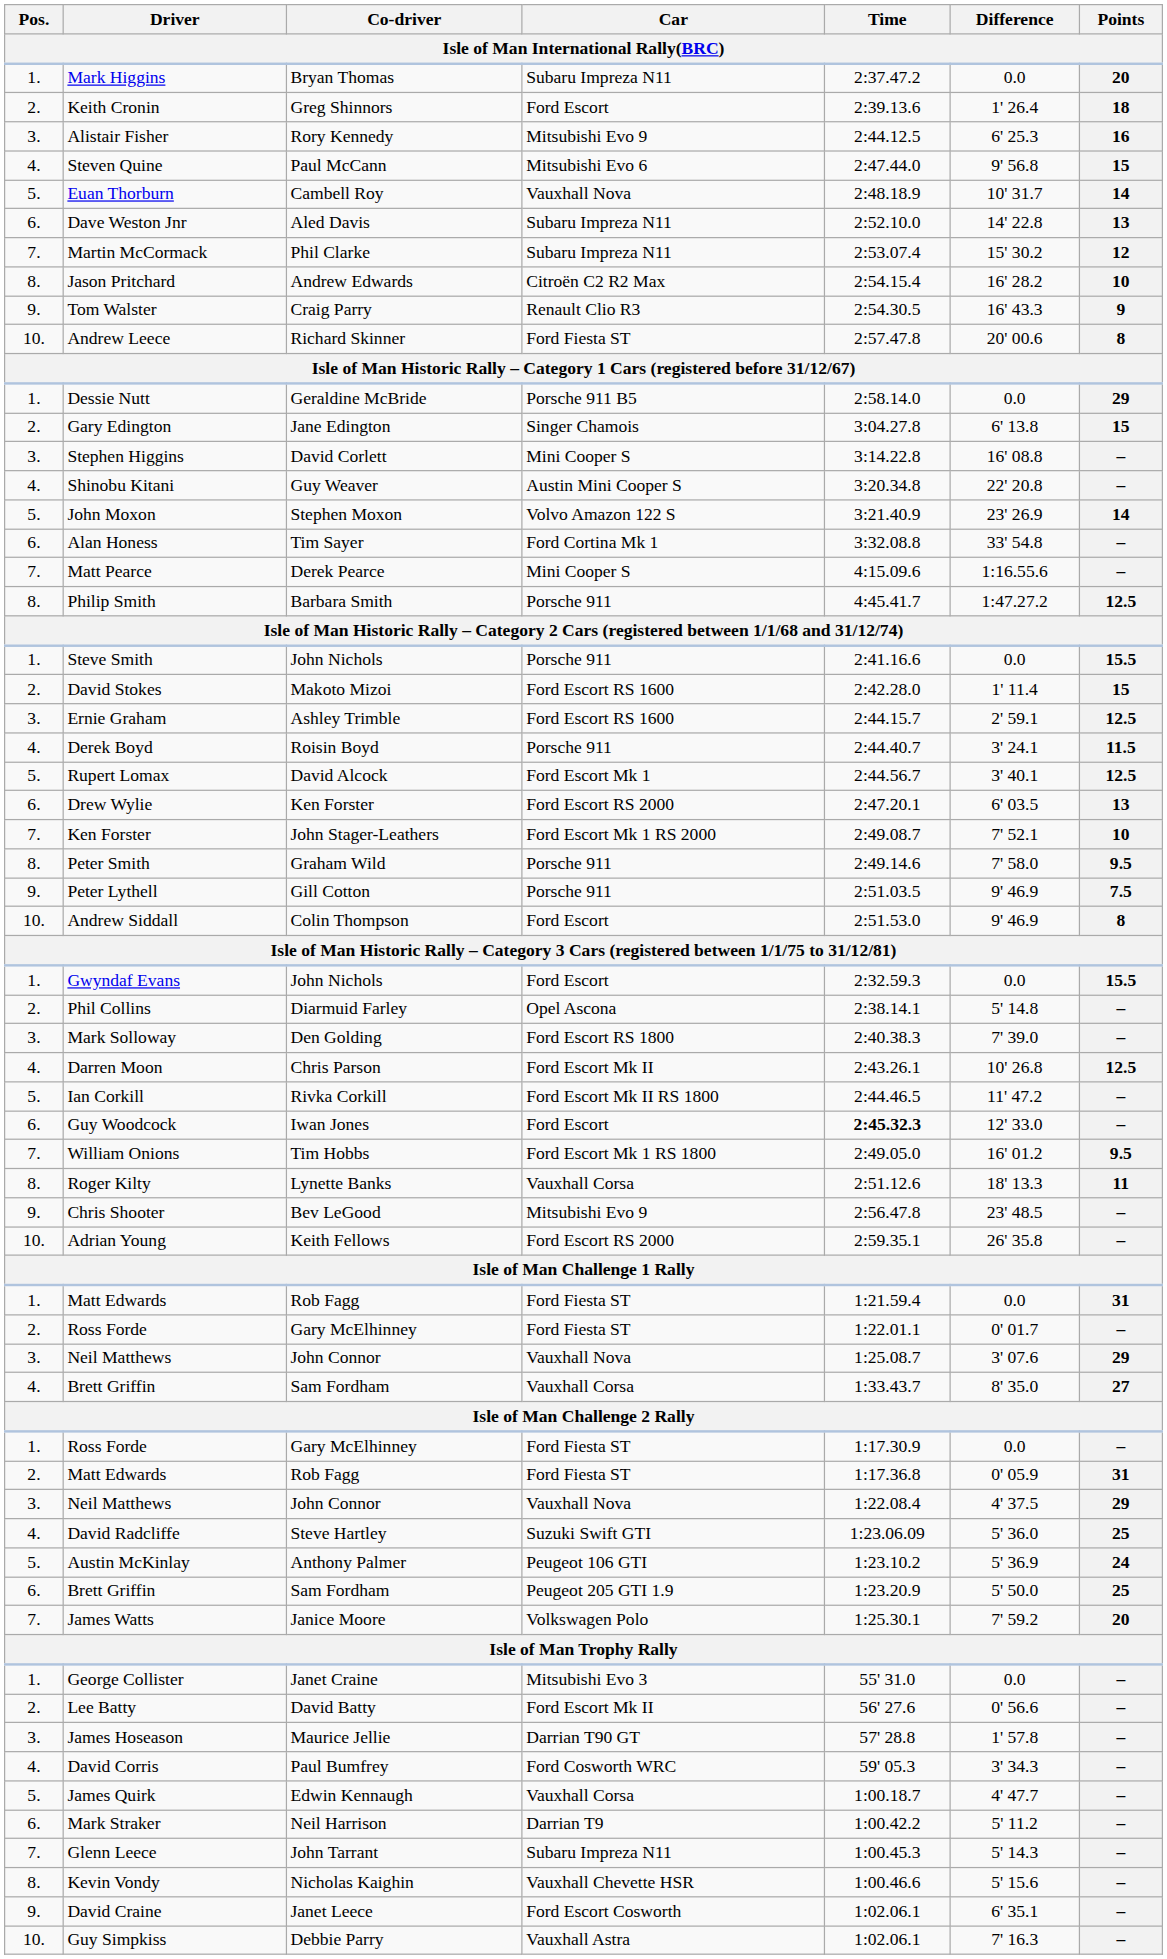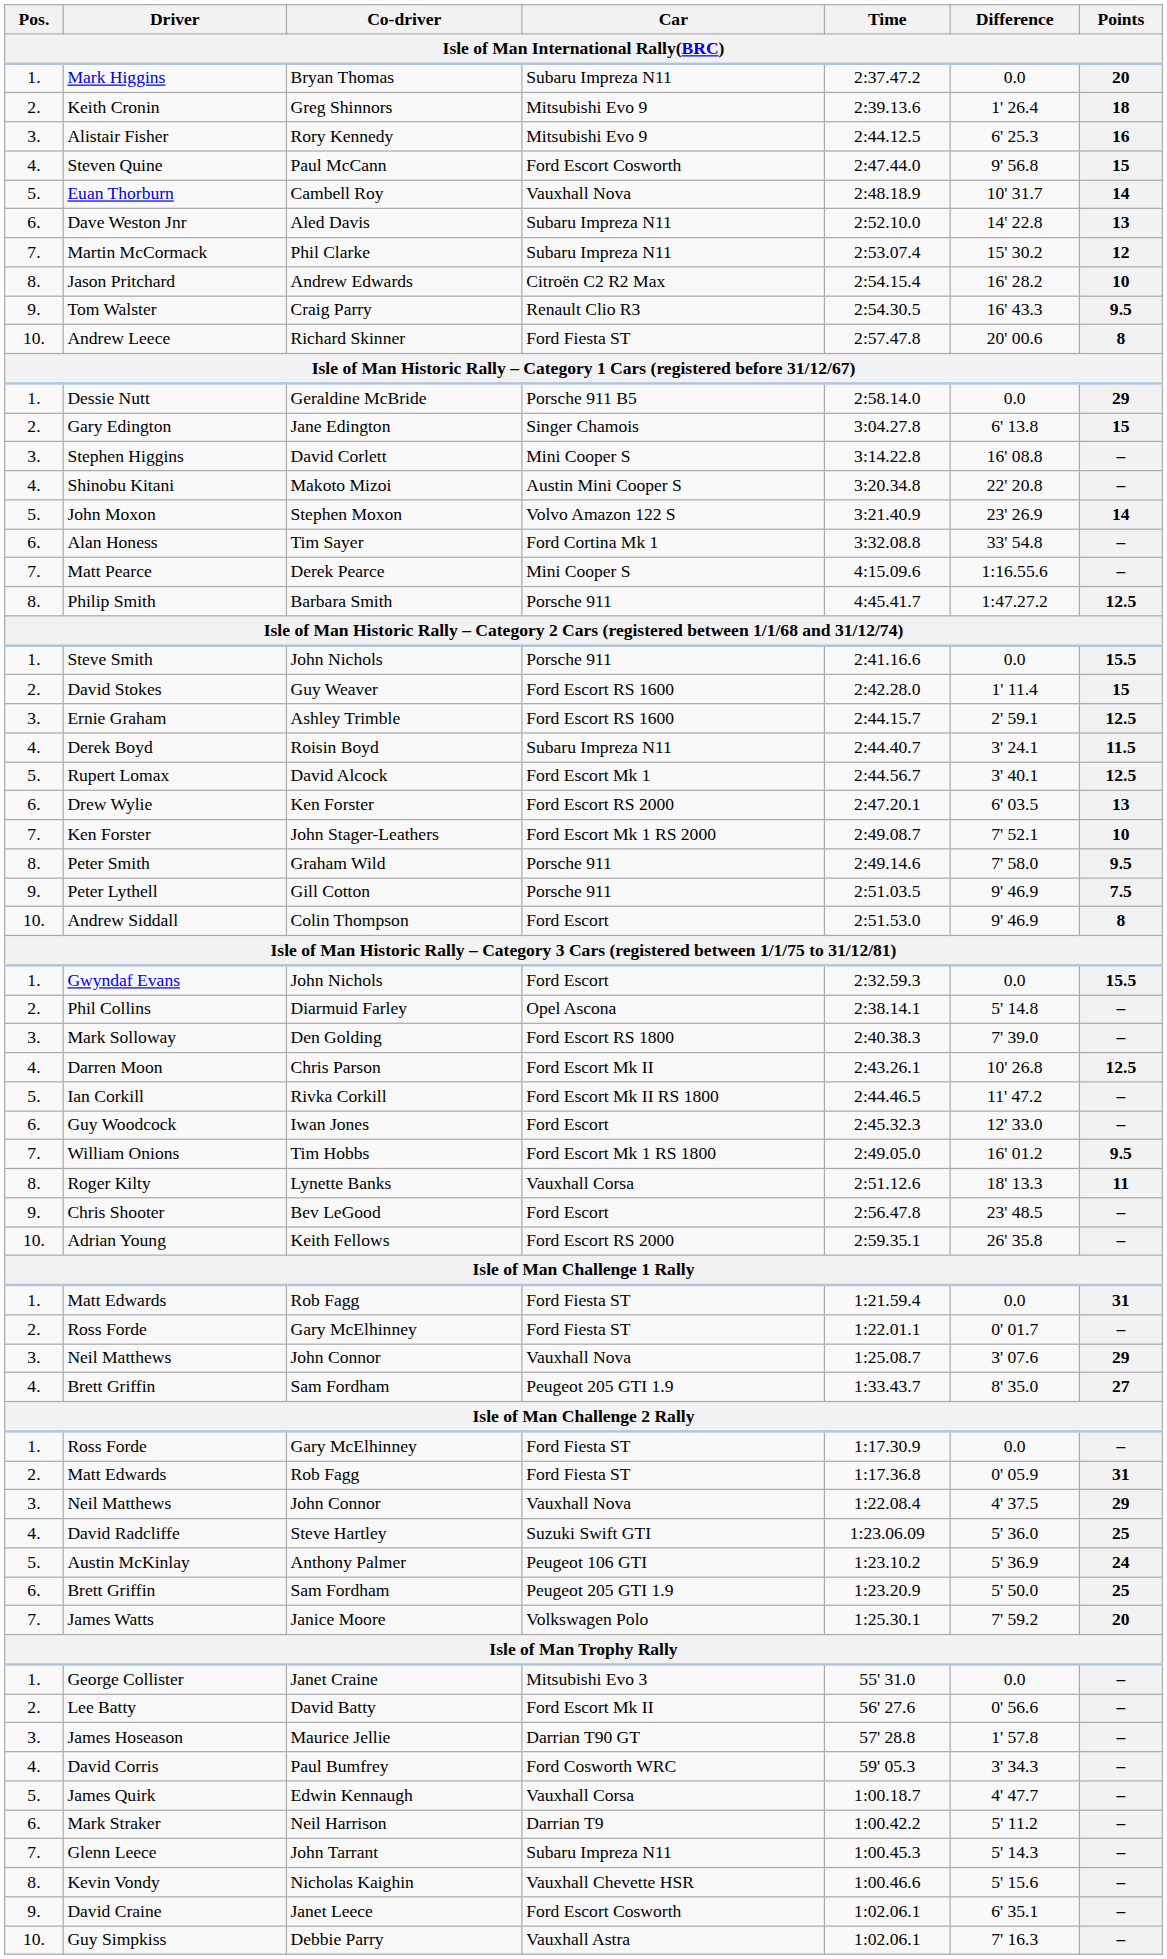 <table class="wikitable" width="100%" style="text-align: center; font-size: 90%; max-width: 950px;">
 <tr>
 <th>Pos.</th>
 <th>Driver</th>
 <th>Co-driver</th>
 <th>Car</th>
 <th>Time</th>
 <th>Difference</th>
 <th>Points</th>
 </tr>
 <tr>
 <th colspan="7" style="border-bottom: 2px solid LightSteelBlue;">Isle of Man International Rally(<a href='#'>BRC</a>)</th>
 </tr>
 <tr>
 <td>1.</td>
 <td align="left"> <a href='#'>Mark Higgins</a></td>
 <td align="left"> Bryan Thomas</td>
 <td align="left">Subaru Impreza N11</td>
 <td>2:37.47.2</td>
 <td>0.0</td>
 <th>20</th>
 </tr>
 <tr>
 <td>2.</td>
 <td align="left"> Keith Cronin</td>
 <td align="left"> Greg Shinnors</td>
-<td align="left">Ford Escort</td>
+<td align="left">Mitsubishi Evo 9</td>
 <td>2:39.13.6</td>
 <td>1' 26.4</td>
 <th>18</th>
 </tr>
 <tr>
 <td>3.</td>
 <td align="left"> Alistair Fisher</td>
 <td align="left"> Rory Kennedy</td>
 <td align="left">Mitsubishi Evo 9</td>
 <td>2:44.12.5</td>
 <td>6' 25.3</td>
 <th>16</th>
 </tr>
 <tr>
 <td>4.</td>
 <td align="left"> Steven Quine</td>
 <td align="left"> Paul McCann</td>
-<td align="left">Mitsubishi Evo 6</td>
+<td align="left">Ford Escort Cosworth</td>
 <td>2:47.44.0</td>
 <td>9' 56.8</td>
 <th>15</th>
 </tr>
 <tr>
 <td>5.</td>
 <td align="left"> <a href='#'>Euan Thorburn</a></td>
 <td align="left"> Cambell Roy</td>
 <td align="left">Vauxhall Nova</td>
 <td>2:48.18.9</td>
 <td>10' 31.7</td>
 <th>14</th>
 </tr>
 <tr>
 <td>6.</td>
 <td align="left"> Dave Weston Jnr</td>
 <td align="left"> Aled Davis</td>
 <td align="left">Subaru Impreza N11</td>
 <td>2:52.10.0</td>
 <td>14' 22.8</td>
 <th>13</th>
 </tr>
 <tr>
 <td>7.</td>
 <td align="left"> Martin McCormack</td>
 <td align="left"> Phil Clarke</td>
 <td align="left">Subaru Impreza N11</td>
 <td>2:53.07.4</td>
 <td>15' 30.2</td>
 <th>12</th>
 </tr>
 <tr>
 <td>8.</td>
 <td align="left"> Jason Pritchard</td>
 <td align="left"> Andrew Edwards</td>
 <td align="left">Citroën C2 R2 Max</td>
 <td>2:54.15.4</td>
 <td>16' 28.2</td>
 <th>10</th>
 </tr>
 <tr>
 <td>9.</td>
 <td align="left"> Tom Walster</td>
 <td align="left"> Craig Parry</td>
 <td align="left">Renault Clio R3</td>
 <td>2:54.30.5</td>
 <td>16' 43.3</td>
-<th>9</th>
+<th>9.5</th>
 </tr>
 <tr>
 <td>10.</td>
 <td align="left"> Andrew Leece</td>
 <td align="left"> Richard Skinner</td>
 <td align="left">Ford Fiesta ST</td>
 <td>2:57.47.8</td>
 <td>20' 00.6</td>
 <th>8</th>
 </tr>
 <tr>
 <th colspan="7" style="border-bottom: 2px solid LightSteelBlue;">Isle of Man Historic Rally – Category 1 Cars (registered before 31/12/67)</th>
 </tr>
 <tr>
 <td>1.</td>
 <td align="left"> Dessie Nutt</td>
 <td align="left"> Geraldine McBride</td>
 <td align="left">Porsche 911 B5</td>
 <td>2:58.14.0</td>
 <td>0.0</td>
 <th>29</th>
 </tr>
 <tr>
 <td>2.</td>
 <td align="left"> Gary Edington</td>
 <td align="left"> Jane Edington</td>
 <td align="left">Singer Chamois</td>
 <td>3:04.27.8</td>
 <td>6' 13.8</td>
 <th>15</th>
 </tr>
 <tr>
 <td>3.</td>
 <td align="left"> Stephen Higgins</td>
 <td align="left"> David Corlett</td>
 <td align="left">Mini Cooper S</td>
 <td>3:14.22.8</td>
 <td>16' 08.8</td>
 <th>–</th>
 </tr>
 <tr>
 <td>4.</td>
 <td align="left"> Shinobu Kitani</td>
-<td align="left"> Guy Weaver</td>
+<td align="left"> Makoto Mizoi</td>
 <td align="left">Austin Mini Cooper S</td>
 <td>3:20.34.8</td>
 <td>22' 20.8</td>
 <th>–</th>
 </tr>
 <tr>
 <td>5.</td>
 <td align="left"> John Moxon</td>
 <td align="left"> Stephen Moxon</td>
 <td align="left">Volvo Amazon 122 S</td>
 <td>3:21.40.9</td>
 <td>23' 26.9</td>
 <th>14</th>
 </tr>
 <tr>
 <td>6.</td>
 <td align="left"> Alan Honess</td>
 <td align="left"> Tim Sayer</td>
 <td align="left">Ford Cortina Mk 1</td>
 <td>3:32.08.8</td>
 <td>33' 54.8</td>
 <th>–</th>
 </tr>
 <tr>
 <td>7.</td>
 <td align="left"> Matt Pearce</td>
 <td align="left"> Derek Pearce</td>
 <td align="left">Mini Cooper S</td>
 <td>4:15.09.6</td>
 <td>1:16.55.6</td>
 <th>–</th>
 </tr>
 <tr>
 <td>8.</td>
 <td align="left"> Philip Smith</td>
 <td align="left"> Barbara Smith</td>
 <td align="left">Porsche 911</td>
 <td>4:45.41.7</td>
 <td>1:47.27.2</td>
 <th>12.5</th>
 </tr>
 <tr>
 <th colspan="7" style="border-bottom: 2px solid LightSteelBlue;">Isle of Man Historic Rally – Category 2 Cars (registered between 1/1/68 and 31/12/74)</th>
 </tr>
 <tr>
 <td>1.</td>
 <td align="left"> Steve Smith</td>
 <td align="left"> John Nichols</td>
 <td align="left">Porsche 911</td>
 <td>2:41.16.6</td>
 <td>0.0</td>
 <th>15.5</th>
 </tr>
 <tr>
 <td>2.</td>
 <td align="left"> David Stokes</td>
-<td align="left"> Makoto Mizoi</td>
+<td align="left"> Guy Weaver</td>
 <td align="left">Ford Escort RS 1600</td>
 <td>2:42.28.0</td>
 <td>1' 11.4</td>
 <th>15</th>
 </tr>
 <tr>
 <td>3.</td>
 <td align="left"> Ernie Graham</td>
 <td align="left"> Ashley Trimble</td>
 <td align="left">Ford Escort RS 1600</td>
 <td>2:44.15.7</td>
 <td>2' 59.1</td>
 <th>12.5</th>
 </tr>
 <tr>
 <td>4.</td>
 <td align="left"> Derek Boyd</td>
 <td align="left"> Roisin Boyd</td>
-<td align="left">Porsche 911</td>
+<td align="left">Subaru Impreza N11</td>
 <td>2:44.40.7</td>
 <td>3' 24.1</td>
 <th>11.5</th>
 </tr>
 <tr>
 <td>5.</td>
 <td align="left"> Rupert Lomax</td>
 <td align="left"> David Alcock</td>
 <td align="left">Ford Escort Mk 1</td>
 <td>2:44.56.7</td>
 <td>3' 40.1</td>
 <th>12.5</th>
 </tr>
 <tr>
 <td>6.</td>
 <td align="left"> Drew Wylie</td>
 <td align="left"> Ken Forster</td>
 <td align="left">Ford Escort RS 2000</td>
 <td>2:47.20.1</td>
 <td>6' 03.5</td>
 <th>13</th>
 </tr>
 <tr>
 <td>7.</td>
 <td align="left"> Ken Forster</td>
 <td align="left"> John Stager-Leathers</td>
 <td align="left">Ford Escort Mk 1 RS 2000</td>
 <td>2:49.08.7</td>
 <td>7' 52.1</td>
 <th>10</th>
 </tr>
 <tr>
 <td>8.</td>
 <td align="left"> Peter Smith</td>
 <td align="left"> Graham Wild</td>
 <td align="left">Porsche 911</td>
 <td>2:49.14.6</td>
 <td>7' 58.0</td>
 <th>9.5</th>
 </tr>
 <tr>
 <td>9.</td>
 <td align="left"> Peter Lythell</td>
 <td align="left"> Gill Cotton</td>
 <td align="left">Porsche 911</td>
 <td>2:51.03.5</td>
 <td>9' 46.9</td>
 <th>7.5</th>
 </tr>
 <tr>
 <td>10.</td>
 <td align="left"> Andrew Siddall</td>
 <td align="left"> Colin Thompson</td>
 <td align="left">Ford Escort</td>
 <td>2:51.53.0</td>
 <td>9' 46.9</td>
 <th>8</th>
 </tr>
 <tr>
 <th colspan="7" style="border-bottom: 2px solid LightSteelBlue;">Isle of Man Historic Rally – Category 3 Cars (registered between 1/1/75 to 31/12/81)</th>
 </tr>
 <tr>
 <td>1.</td>
 <td align="left"> <a href='#'>Gwyndaf Evans</a></td>
 <td align="left"> John Nichols</td>
 <td align="left">Ford Escort</td>
 <td>2:32.59.3</td>
 <td>0.0</td>
 <th>15.5</th>
 </tr>
 <tr>
 <td>2.</td>
 <td align="left"> Phil Collins</td>
 <td align="left"> Diarmuid Farley</td>
 <td align="left">Opel Ascona</td>
 <td>2:38.14.1</td>
 <td>5' 14.8</td>
 <th>–</th>
 </tr>
 <tr>
 <td>3.</td>
 <td align="left"> Mark Solloway</td>
 <td align="left"> Den Golding</td>
 <td align="left">Ford Escort RS 1800</td>
 <td>2:40.38.3</td>
 <td>7' 39.0</td>
 <th>–</th>
 </tr>
 <tr>
 <td>4.</td>
 <td align="left"> Darren Moon</td>
 <td align="left"> Chris Parson</td>
 <td align="left">Ford Escort Mk II</td>
 <td>2:43.26.1</td>
 <td>10' 26.8</td>
 <th>12.5</th>
 </tr>
 <tr>
 <td>5.</td>
 <td align="left"> Ian Corkill</td>
 <td align="left"> Rivka Corkill</td>
 <td align="left">Ford Escort Mk II RS 1800</td>
 <td>2:44.46.5</td>
 <td>11' 47.2</td>
 <th>–</th>
 </tr>
 <tr>
 <td>6.</td>
 <td align="left"> Guy Woodcock</td>
 <td align="left"> Iwan Jones</td>
 <td align="left">Ford Escort</td>
-<td><strong>2:45.32.3</strong></td>
+<td>2:45.32.3</td>
 <td>12' 33.0</td>
 <th>–</th>
 </tr>
 <tr>
 <td>7.</td>
 <td align="left"> William Onions</td>
 <td align="left"> Tim Hobbs</td>
 <td align="left">Ford Escort Mk 1 RS 1800</td>
 <td>2:49.05.0</td>
 <td>16' 01.2</td>
 <th>9.5</th>
 </tr>
 <tr>
 <td>8.</td>
 <td align="left"> Roger Kilty</td>
 <td align="left"> Lynette Banks</td>
 <td align="left">Vauxhall Corsa</td>
 <td>2:51.12.6</td>
 <td>18' 13.3</td>
 <th>11</th>
 </tr>
 <tr>
 <td>9.</td>
 <td align="left"> Chris Shooter</td>
 <td align="left"> Bev LeGood</td>
-<td align="left">Mitsubishi Evo 9</td>
+<td align="left">Ford Escort</td>
 <td>2:56.47.8</td>
 <td>23' 48.5</td>
 <th>–</th>
 </tr>
 <tr>
 <td>10.</td>
 <td align="left"> Adrian Young</td>
 <td align="left"> Keith Fellows</td>
 <td align="left">Ford Escort RS 2000</td>
 <td>2:59.35.1</td>
 <td>26' 35.8</td>
 <th>–</th>
 </tr>
 <tr>
 <th colspan="7" style="border-bottom: 2px solid LightSteelBlue;">Isle of Man Challenge 1 Rally</th>
 </tr>
 <tr>
 <td>1.</td>
 <td align="left"> Matt Edwards</td>
 <td align="left"> Rob Fagg</td>
 <td align="left">Ford Fiesta ST</td>
 <td>1:21.59.4</td>
 <td>0.0</td>
 <th>31</th>
 </tr>
 <tr>
 <td>2.</td>
 <td align="left"> Ross Forde</td>
 <td align="left"> Gary McElhinney</td>
 <td align="left">Ford Fiesta ST</td>
 <td>1:22.01.1</td>
 <td>0' 01.7</td>
 <th>–</th>
 </tr>
 <tr>
 <td>3.</td>
 <td align="left"> Neil Matthews</td>
 <td align="left"> John Connor</td>
 <td align="left">Vauxhall Nova</td>
 <td>1:25.08.7</td>
 <td>3' 07.6</td>
 <th>29</th>
 </tr>
 <tr>
 <td>4.</td>
 <td align="left"> Brett Griffin</td>
 <td align="left"> Sam Fordham</td>
-<td align="left">Vauxhall Corsa</td>
+<td align="left">Peugeot 205 GTI 1.9</td>
 <td>1:33.43.7</td>
 <td>8' 35.0</td>
 <th>27</th>
 </tr>
 <tr>
 <th colspan="7" style="border-bottom: 2px solid LightSteelBlue;">Isle of Man Challenge 2 Rally</th>
 </tr>
 <tr>
 <td>1.</td>
 <td align="left"> Ross Forde</td>
 <td align="left"> Gary McElhinney</td>
 <td align="left">Ford Fiesta ST</td>
 <td>1:17.30.9</td>
 <td>0.0</td>
 <th>–</th>
 </tr>
 <tr>
 <td>2.</td>
 <td align="left"> Matt Edwards</td>
 <td align="left"> Rob Fagg</td>
 <td align="left">Ford Fiesta ST</td>
 <td>1:17.36.8</td>
 <td>0' 05.9</td>
 <th>31</th>
 </tr>
 <tr>
 <td>3.</td>
 <td align="left"> Neil Matthews</td>
 <td align="left"> John Connor</td>
 <td align="left">Vauxhall Nova</td>
 <td>1:22.08.4</td>
 <td>4' 37.5</td>
 <th>29</th>
 </tr>
 <tr>
 <td>4.</td>
 <td align="left"> David Radcliffe</td>
 <td align="left"> Steve Hartley</td>
 <td align="left">Suzuki Swift GTI</td>
 <td>1:23.06.09</td>
 <td>5' 36.0</td>
 <th>25</th>
 </tr>
 <tr>
 <td>5.</td>
 <td align="left"> Austin McKinlay</td>
 <td align="left"> Anthony Palmer</td>
 <td align="left">Peugeot 106 GTI</td>
 <td>1:23.10.2</td>
 <td>5' 36.9</td>
 <th>24</th>
 </tr>
 <tr>
 <td>6.</td>
 <td align="left"> Brett Griffin</td>
 <td align="left"> Sam Fordham</td>
 <td align="left">Peugeot 205 GTI 1.9</td>
 <td>1:23.20.9</td>
 <td>5' 50.0</td>
 <th>25</th>
 </tr>
 <tr>
 <td>7.</td>
 <td align="left"> James Watts</td>
 <td align="left"> Janice Moore</td>
 <td align="left">Volkswagen Polo</td>
 <td>1:25.30.1</td>
 <td>7' 59.2</td>
 <th>20</th>
 </tr>
 <tr>
 <th colspan="7" style="border-bottom: 2px solid LightSteelBlue;">Isle of Man Trophy Rally</th>
 </tr>
 <tr>
 <td>1.</td>
 <td align="left"> George Collister</td>
 <td align="left"> Janet Craine</td>
 <td align="left">Mitsubishi Evo 3</td>
 <td>55' 31.0</td>
 <td>0.0</td>
 <th>–</th>
 </tr>
 <tr>
 <td>2.</td>
 <td align="left">  Lee Batty</td>
 <td align="left">  David Batty</td>
 <td align="left">Ford Escort Mk II</td>
 <td>56' 27.6</td>
 <td>0' 56.6</td>
 <th>–</th>
 </tr>
 <tr>
 <td>3.</td>
 <td align="left"> James Hoseason</td>
 <td align="left">  Maurice Jellie</td>
 <td align="left">Darrian T90 GT</td>
 <td>57' 28.8</td>
 <td>1' 57.8</td>
 <th>–</th>
 </tr>
 <tr>
 <td>4.</td>
 <td align="left"> David Corris</td>
 <td align="left"> Paul Bumfrey</td>
 <td align="left">Ford Cosworth WRC</td>
 <td>59' 05.3</td>
 <td>3' 34.3</td>
 <th>–</th>
 </tr>
 <tr>
 <td>5.</td>
 <td align="left">  James Quirk</td>
 <td align="left">  Edwin Kennaugh</td>
 <td align="left">Vauxhall Corsa</td>
 <td>1:00.18.7</td>
 <td>4' 47.7</td>
 <th>–</th>
 </tr>
 <tr>
 <td>6.</td>
 <td align="left">  Mark Straker</td>
 <td align="left">  Neil Harrison</td>
 <td align="left">Darrian T9</td>
 <td>1:00.42.2</td>
 <td>5' 11.2</td>
 <th>–</th>
 </tr>
 <tr>
 <td>7.</td>
 <td align="left">  Glenn Leece</td>
 <td align="left">  John Tarrant</td>
 <td align="left">Subaru Impreza N11</td>
 <td>1:00.45.3</td>
 <td>5' 14.3</td>
 <th>–</th>
 </tr>
 <tr>
 <td>8.</td>
 <td align="left">  Kevin Vondy</td>
 <td align="left">  Nicholas Kaighin</td>
 <td align="left">Vauxhall Chevette HSR</td>
 <td>1:00.46.6</td>
 <td>5' 15.6</td>
 <th>–</th>
 </tr>
 <tr>
 <td>9.</td>
 <td align="left">  David Craine</td>
 <td align="left">  Janet Leece</td>
 <td align="left">Ford Escort Cosworth</td>
 <td>1:02.06.1</td>
 <td>6' 35.1</td>
 <th>–</th>
 </tr>
 <tr>
 <td>10.</td>
 <td align="left">  Guy Simpkiss</td>
 <td align="left">  Debbie Parry</td>
 <td align="left">Vauxhall Astra</td>
 <td>1:02.06.1</td>
 <td>7' 16.3</td>
 <th>–</th>
 </tr>
 </table>
